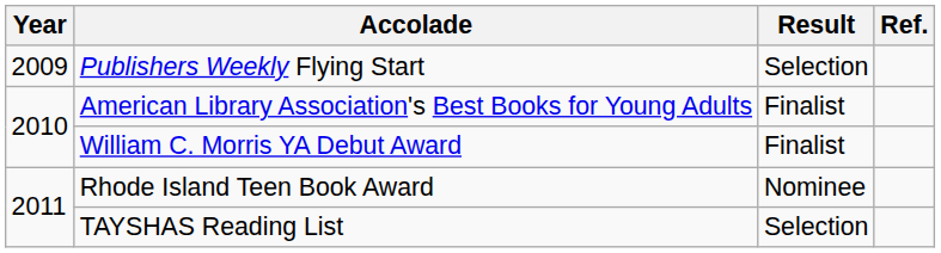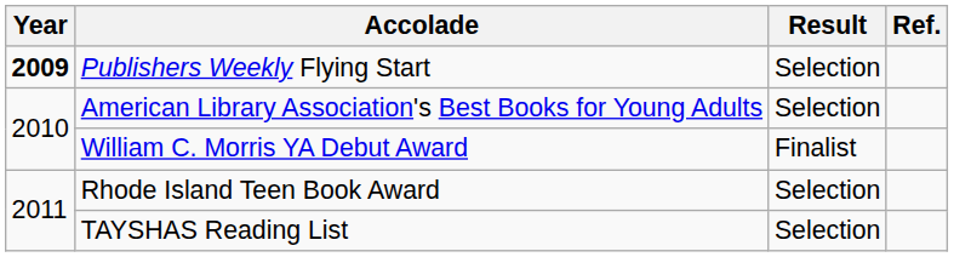 <table class="wikitable sortable">
 <tr>
 <th>Year</th>
 <th>Accolade</th>
 <th>Result</th>
 <th>Ref.</th>
 </tr>
 <tr>
-<td>2009</td>
+<td><strong>2009</strong></td>
 <td><em><a href='#'>Publishers Weekly</a></em> Flying Start</td>
 <td>Selection</td>
 <td></td>
 </tr>
 <tr>
 <td rowspan="2">2010</td>
 <td><a href='#'>American Library Association</a>'s <a href='#'>Best Books for Young Adults</a></td>
-<td>Finalist</td>
+<td>Selection</td>
 <td></td>
 </tr>
 <tr>
 <td><a href='#'>William C. Morris YA Debut Award</a></td>
 <td>Finalist</td>
 <td></td>
 </tr>
 <tr>
 <td rowspan="2">2011</td>
 <td>Rhode Island Teen Book Award</td>
-<td>Nominee</td>
+<td>Selection</td>
 <td></td>
 </tr>
 <tr>
 <td>TAYSHAS Reading List</td>
 <td>Selection</td>
 <td></td>
 </tr>
 </table>
